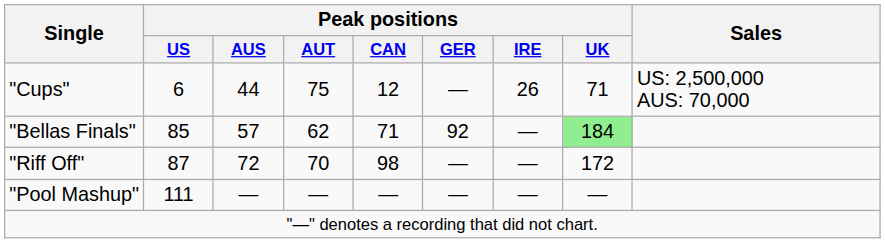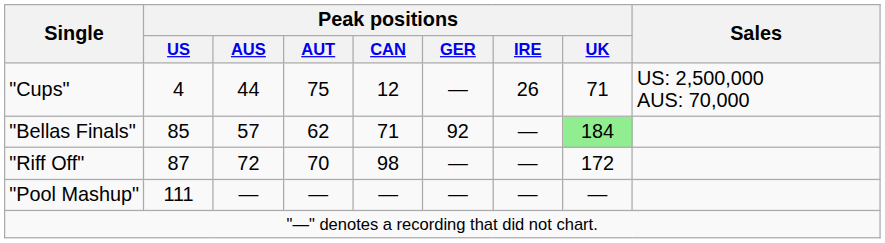 <table class="wikitable" style="text-align:center;">
 <tr>
 <th rowspan="2">Single</th>
 <th colspan="7">Peak positions</th>
 <th rowspan="2" colspan="4" style="width:12em;">Sales</th>
 </tr>
 <tr style="font-size:smaller;">
 <th style="width:50px;"><a href='#'>US</a><br></th>
 <th style="width:50px;"><a href='#'>AUS</a><br></th>
 <th style="width:50px;"><a href='#'>AUT</a><br></th>
 <th style="width:50px;"><a href='#'>CAN</a><br></th>
 <th style="width:50px;"><a href='#'>GER</a></th>
 <th style="width:50px;"><a href='#'>IRE</a><br></th>
 <th style="width:50px;"><a href='#'>UK</a><br></th>
 </tr>
 <tr>
 <td style="text-align:left;">"Cups"</td>
-<td>6</td>
+<td>4</td>
 <td>44</td>
 <td>75</td>
 <td>12</td>
 <td>—</td>
 <td>26</td>
 <td>71</td>
 <td style="text-align:left;">US: 2,500,000<br>AUS: 70,000</td>
 </tr>
 <tr>
 <td style="text-align:left;">"Bellas Finals"</td>
 <td>85</td>
 <td>57</td>
 <td>62</td>
 <td>71</td>
 <td>92</td>
 <td>—</td>
 <td style="background: lightgreen;">184</td>
 <td></td>
 </tr>
 <tr>
 <td style="text-align:left;">"Riff Off"</td>
 <td>87</td>
 <td>72</td>
 <td>70</td>
 <td>98</td>
 <td>—</td>
 <td>—</td>
 <td>172</td>
 <td></td>
 </tr>
 <tr>
 <td style="text-align:left;">"Pool Mashup"</td>
 <td>111</td>
 <td>—</td>
 <td>—</td>
 <td>—</td>
 <td>—</td>
 <td>—</td>
 <td>—</td>
 <td></td>
 </tr>
 <tr>
 <td colspan="9" style="font-size:smaller;">"—" denotes a recording that did not chart.</td>
 </tr>
 </table>
